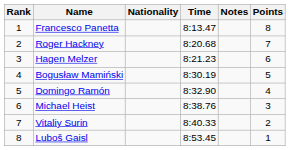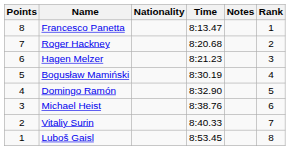 <table class="wikitable sortable" style="text-align:center">
 <tr>
-<th>Rank</th>
+<th>Points</th>
 <th>Name</th>
 <th>Nationality</th>
 <th>Time</th>
 <th>Notes</th>
-<th>Points</th>
+<th>Rank</th>
 </tr>
 <tr>
-<td>1</td>
+<td>8</td>
 <td align=left><a href='#'>Francesco Panetta</a></td>
 <td align=left></td>
 <td>8:13.47</td>
 <td></td>
-<td>8</td>
+<td>1</td>
 </tr>
 <tr>
-<td>2</td>
+<td>7</td>
 <td align=left><a href='#'>Roger Hackney</a></td>
 <td align=left></td>
 <td>8:20.68</td>
 <td></td>
-<td>7</td>
+<td>2</td>
 </tr>
 <tr>
-<td>3</td>
+<td>6</td>
 <td align=left><a href='#'>Hagen Melzer</a></td>
 <td align=left></td>
 <td>8:21.23</td>
 <td></td>
-<td>6</td>
+<td>3</td>
 </tr>
 <tr>
-<td>4</td>
+<td>5</td>
 <td align=left><a href='#'>Bogusław Mamiński</a></td>
 <td align=left></td>
 <td>8:30.19</td>
 <td></td>
-<td>5</td>
+<td>4</td>
 </tr>
 <tr>
-<td>5</td>
+<td>4</td>
 <td align=left><a href='#'>Domingo Ramón</a></td>
 <td align=left></td>
 <td>8:32.90</td>
 <td></td>
-<td>4</td>
+<td>5</td>
 </tr>
 <tr>
-<td>6</td>
+<td>3</td>
 <td align=left><a href='#'>Michael Heist</a></td>
 <td align=left></td>
 <td>8:38.76</td>
 <td></td>
-<td>3</td>
+<td>6</td>
 </tr>
 <tr>
-<td>7</td>
+<td>2</td>
 <td align=left><a href='#'>Vitaliy Surin</a></td>
 <td align=left></td>
 <td>8:40.33</td>
 <td></td>
-<td>2</td>
+<td>7</td>
 </tr>
 <tr>
-<td>8</td>
+<td>1</td>
 <td align=left><a href='#'>Luboš Gaisl</a></td>
 <td align=left></td>
 <td>8:53.45</td>
 <td></td>
-<td>1</td>
+<td>8</td>
 </tr>
 </table>
